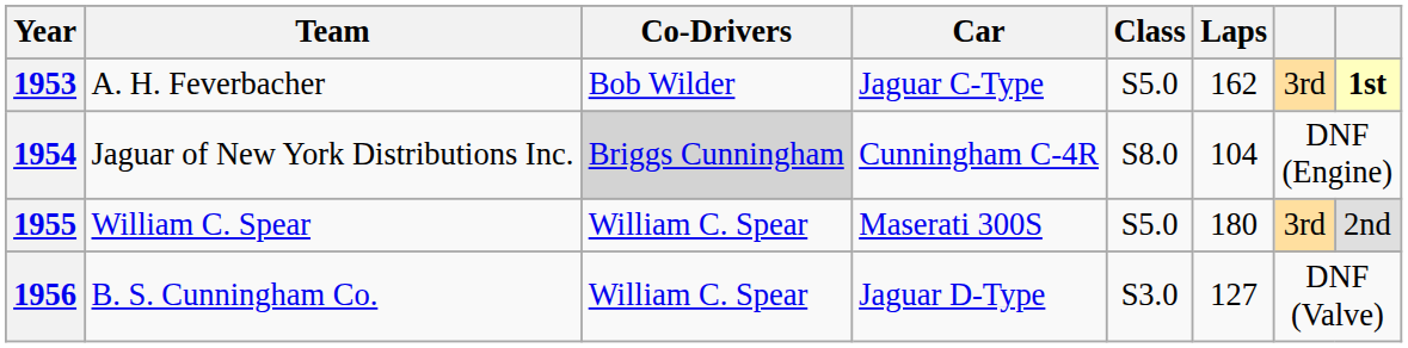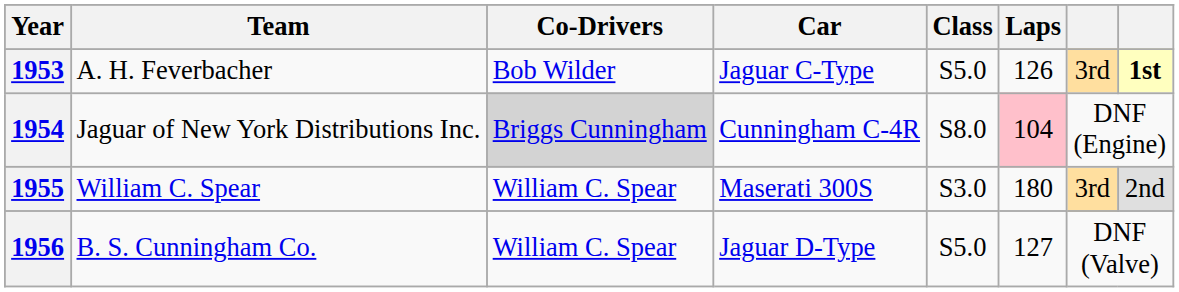 <table class="wikitable" style="text-align:center; font-size:90%">
 <tr>
 <th>Year</th>
 <th>Team</th>
 <th>Co-Drivers</th>
 <th>Car</th>
 <th>Class</th>
 <th>Laps</th>
 <th></th>
 <th></th>
 </tr>
 <tr>
 <th><a href='#'>1953</a></th>
 <td align="left"> A. H. Feverbacher</td>
 <td align="left"> <a href='#'>Bob Wilder</a></td>
 <td align="left"><a href='#'>Jaguar C-Type</a></td>
 <td>S5.0</td>
-<td>162</td>
+<td>126</td>
 <td style="background:#ffdf9f;">3rd</td>
 <td style="background:#ffffbf;"><strong>1st</strong></td>
 </tr>
 <tr>
 <th><a href='#'>1954</a></th>
 <td align="left"> Jaguar of New York Distributions Inc.</td>
 <td align="left" style="background: lightgrey;"> <a href='#'>Briggs Cunningham</a></td>
 <td align="left"><a href='#'>Cunningham C-4R</a></td>
 <td>S8.0</td>
-<td>104</td>
+<td style="background: pink;">104</td>
 <td colspan=2>DNF<br>(Engine)</td>
 </tr>
 <tr>
 <th><a href='#'>1955</a></th>
 <td align="left"> <a href='#'>William C. Spear</a></td>
 <td align="left"> <a href='#'>William C. Spear</a></td>
 <td align="left"><a href='#'>Maserati 300S</a></td>
-<td>S5.0</td>
+<td>S3.0</td>
 <td>180</td>
 <td style="background:#ffdf9f;">3rd</td>
 <td style="background:#dfdfdf;">2nd</td>
 </tr>
 <tr>
 <th><a href='#'>1956</a></th>
 <td align="left"> <a href='#'>B. S. Cunningham Co.</a></td>
 <td align="left"> <a href='#'>William C. Spear</a></td>
 <td align="left"><a href='#'>Jaguar D-Type</a></td>
-<td>S3.0</td>
+<td>S5.0</td>
 <td>127</td>
 <td colspan=2>DNF<br>(Valve)</td>
 </tr>
 </table>
